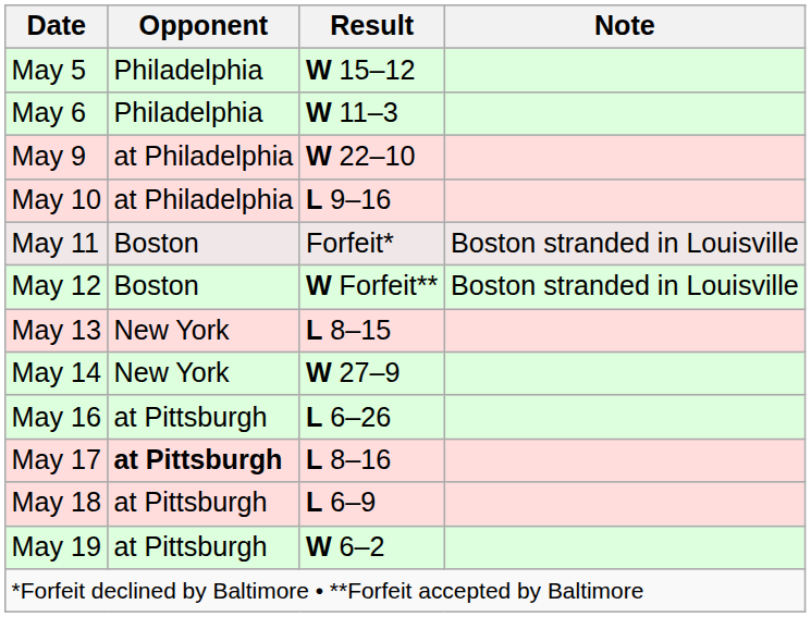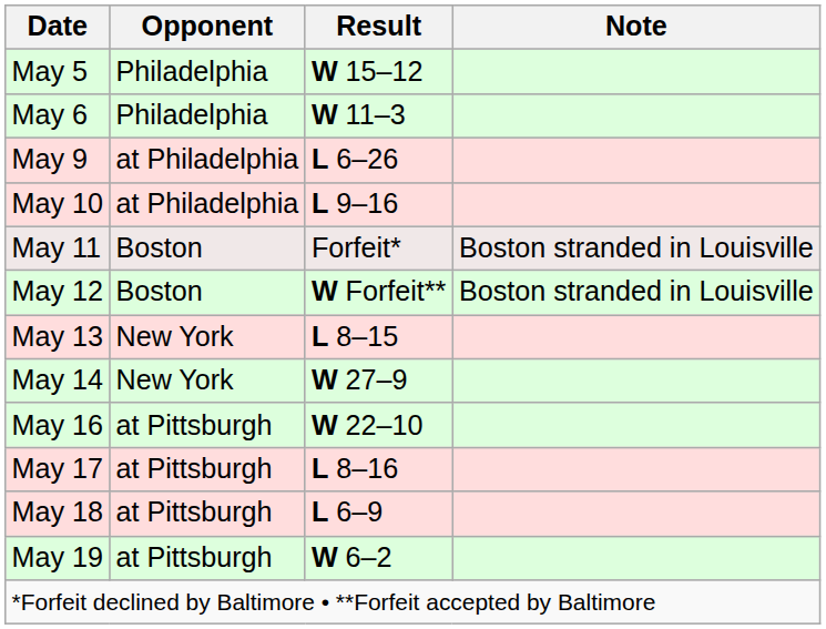 <table class="wikitable">
 <tr>
 <th>Date</th>
 <th>Opponent</th>
 <th>Result</th>
 <th>Note</th>
 </tr>
 <tr style="background: #DDFFDD" |>
 <td>May 5</td>
 <td>Philadelphia</td>
 <td><strong>W</strong> 15–12</td>
 <td></td>
 </tr>
 <tr - style="background: #DDFFDD" |>
 <td>May 6</td>
 <td>Philadelphia</td>
 <td><strong>W</strong> 11–3</td>
 <td></td>
 </tr>
 <tr style="background: #FFDDDD" |>
 <td>May 9</td>
 <td>at Philadelphia</td>
-<td><strong>W</strong> 22–10</td>
+<td><strong>L</strong> 6–26</td>
 <td></td>
 </tr>
 <tr style="background: #FFDDDD" |>
 <td>May 10</td>
 <td>at Philadelphia</td>
 <td><strong>L</strong> 9–16</td>
 <td></td>
 </tr>
 <tr style="background: #F0E8E8" |>
 <td>May 11</td>
 <td>Boston</td>
 <td>Forfeit*</td>
 <td>Boston stranded in Louisville</td>
 </tr>
 <tr - style="background: #DDFFDD" |>
 <td>May 12</td>
 <td>Boston</td>
 <td><strong>W</strong> Forfeit**</td>
 <td>Boston stranded in Louisville</td>
 </tr>
 <tr style="background: #FFDDDD" |>
 <td>May 13</td>
 <td>New York</td>
 <td><strong>L</strong> 8–15</td>
 <td></td>
 </tr>
 <tr style="background: #DDFFDD" |>
 <td>May 14</td>
 <td>New York</td>
 <td><strong>W</strong> 27–9</td>
 <td></td>
 </tr>
 <tr - style="background: #DDFFDD" |>
 <td>May 16</td>
 <td>at Pittsburgh</td>
-<td><strong>L</strong> 6–26</td>
+<td><strong>W</strong> 22–10</td>
 <td></td>
 </tr>
 <tr style="background: #FFDDDD" |>
 <td>May 17</td>
-<td><strong>at Pittsburgh</strong></td>
+<td>at Pittsburgh</td>
 <td><strong>L</strong> 8–16</td>
 <td></td>
 </tr>
 <tr style="background: #FFDDDD" |>
 <td>May 18</td>
 <td>at Pittsburgh</td>
 <td><strong>L</strong> 6–9</td>
 <td></td>
 </tr>
 <tr - style="background: #DDFFDD" |>
 <td>May 19</td>
 <td>at Pittsburgh</td>
 <td><strong>W</strong> 6–2</td>
 <td></td>
 </tr>
 <tr>
 <td colspan="4"><small>*Forfeit declined by Baltimore • **Forfeit accepted by Baltimore</small></td>
 </tr>
 </table>
